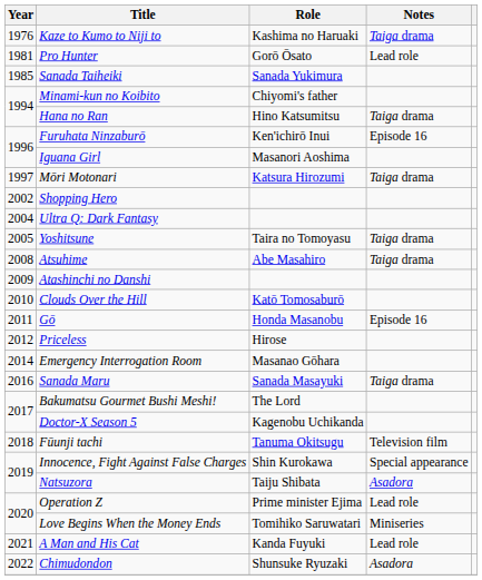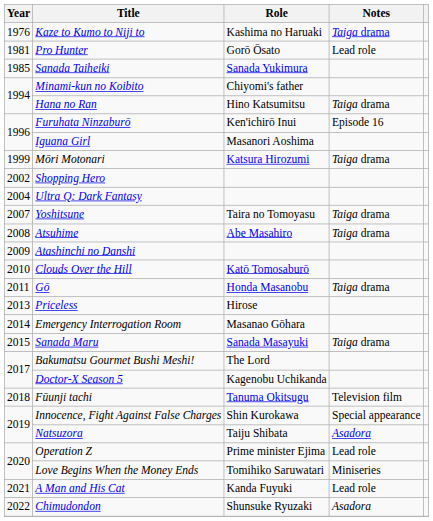 <table class="wikitable sortable">
 <tr>
 <th>Year</th>
 <th>Title</th>
 <th>Role</th>
 <th class = "unsortable">Notes</th>
 <th class = "unsortable"></th>
 </tr>
 <tr>
 <td>1976</td>
 <td><em><a href='#'>Kaze to Kumo to Niji to</a></em></td>
 <td>Kashima no Haruaki</td>
 <td><a href='#'><em>Taiga</em> drama</a></td>
 <td></td>
 </tr>
 <tr>
 <td>1981</td>
 <td><em><a href='#'>Pro Hunter</a></em></td>
 <td>Gorō Ōsato</td>
 <td>Lead role</td>
 <td></td>
 </tr>
 <tr>
 <td>1985</td>
 <td><em><a href='#'>Sanada Taiheiki</a></em></td>
 <td><a href='#'>Sanada Yukimura</a></td>
 <td></td>
 <td></td>
 </tr>
 <tr>
 <td rowspan="2">1994</td>
 <td><em><a href='#'>Minami-kun no Koibito</a></em></td>
 <td>Chiyomi's father</td>
 <td></td>
 <td></td>
 </tr>
 <tr>
 <td><em><a href='#'>Hana no Ran</a></em></td>
 <td>Hino Katsumitsu</td>
 <td><em>Taiga</em> drama</td>
 <td></td>
 </tr>
 <tr>
 <td rowspan="2">1996</td>
 <td><em><a href='#'>Furuhata Ninzaburō</a></em></td>
 <td>Ken'ichirō Inui</td>
 <td>Episode 16</td>
 <td></td>
 </tr>
 <tr>
 <td><em><a href='#'>Iguana Girl</a></em></td>
 <td>Masanori Aoshima</td>
 <td></td>
 <td></td>
 </tr>
 <tr>
-<td>1997</td>
+<td>1999</td>
 <td><em>Mōri Motonari</em></td>
 <td><a href='#'>Katsura Hirozumi</a></td>
 <td><em>Taiga</em> drama</td>
 <td></td>
 </tr>
 <tr>
 <td>2002</td>
 <td><em><a href='#'>Shopping Hero</a></em></td>
 <td></td>
 <td></td>
 <td></td>
 </tr>
 <tr>
 <td>2004</td>
 <td><em><a href='#'>Ultra Q: Dark Fantasy</a></em></td>
 <td></td>
 <td></td>
 </tr>
 <tr>
-<td>2005</td>
+<td>2007</td>
 <td><em><a href='#'>Yoshitsune</a></em></td>
 <td>Taira no Tomoyasu</td>
 <td><em>Taiga</em> drama</td>
 <td></td>
 </tr>
 <tr>
 <td>2008</td>
 <td><em><a href='#'>Atsuhime</a></em></td>
 <td><a href='#'>Abe Masahiro</a></td>
 <td><em>Taiga</em> drama</td>
 <td></td>
 </tr>
 <tr>
 <td>2009</td>
 <td><em><a href='#'>Atashinchi no Danshi</a></em></td>
 <td></td>
 <td></td>
 <td></td>
 </tr>
 <tr>
 <td>2010</td>
 <td><em><a href='#'>Clouds Over the Hill</a></em></td>
 <td><a href='#'>Katō Tomosaburō</a></td>
 <td></td>
 <td></td>
 </tr>
 <tr>
 <td>2011</td>
 <td><em><a href='#'>Gō</a></em></td>
 <td><a href='#'>Honda Masanobu</a></td>
-<td>Episode 16</td>
+<td><em>Taiga</em> drama</td>
 <td></td>
 </tr>
 <tr>
-<td>2012</td>
+<td>2013</td>
 <td><em><a href='#'>Priceless</a></em></td>
 <td>Hirose</td>
 <td></td>
 <td></td>
 </tr>
 <tr>
 <td>2014</td>
 <td><em>Emergency Interrogation Room</em></td>
 <td>Masanao Gōhara</td>
 <td></td>
 <td></td>
 </tr>
 <tr>
-<td>2016</td>
+<td>2015</td>
 <td><em><a href='#'>Sanada Maru</a></em></td>
 <td><a href='#'>Sanada Masayuki</a></td>
 <td><em>Taiga</em> drama</td>
 <td></td>
 </tr>
 <tr>
 <td rowspan="2">2017</td>
 <td><em>Bakumatsu Gourmet Bushi Meshi!</em></td>
 <td>The Lord</td>
 <td></td>
 <td></td>
 </tr>
 <tr>
 <td><em><a href='#'>Doctor-X Season 5</a></em></td>
 <td>Kagenobu Uchikanda</td>
 <td></td>
 <td></td>
 </tr>
 <tr>
 <td>2018</td>
 <td><em>Fūunji tachi</em></td>
 <td><a href='#'>Tanuma Okitsugu</a></td>
 <td>Television film</td>
 <td></td>
 </tr>
 <tr>
 <td rowspan="2">2019</td>
 <td><em>Innocence, Fight Against False Charges</em></td>
 <td>Shin Kurokawa</td>
 <td>Special appearance</td>
 <td></td>
 </tr>
 <tr>
 <td><em><a href='#'>Natsuzora</a></em></td>
 <td>Taiju Shibata</td>
 <td><em><a href='#'>Asadora</a></em></td>
 <td></td>
 </tr>
 <tr>
 <td rowspan="2">2020</td>
 <td><em>Operation Z</em></td>
 <td>Prime minister Ejima</td>
 <td>Lead role</td>
 <td></td>
 </tr>
 <tr>
 <td><em>Love Begins When the Money Ends</em></td>
 <td>Tomihiko Saruwatari</td>
 <td>Miniseries</td>
 <td></td>
 </tr>
 <tr>
 <td>2021</td>
 <td><em><a href='#'>A Man and His Cat</a></em></td>
 <td>Kanda Fuyuki</td>
 <td>Lead role</td>
 <td></td>
 </tr>
 <tr>
 <td>2022</td>
 <td><em><a href='#'>Chimudondon</a></em></td>
 <td>Shunsuke Ryuzaki</td>
 <td><em>Asadora</em></td>
 <td></td>
 </tr>
 <tr>
 </tr>
 </table>
